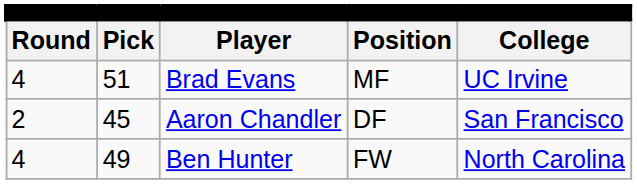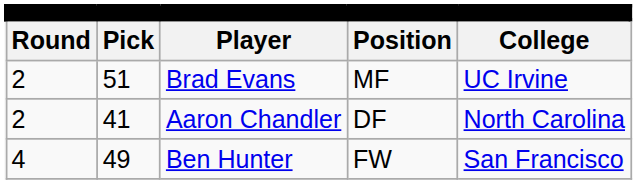 <table class="wikitable sortable" style="text-align:center; font-size:90%; text-align:left;">
 <tr style="border-spacing: 2px; border: 2px solid black;">
 <td colspan="7" bgcolor="#000000" color="#000000" border="#FED000" align="center"><strong></strong></td>
 </tr>
 <tr>
 <th><strong>Round</strong></th>
 <th><strong>Pick</strong></th>
 <th><strong>Player</strong></th>
 <th><strong>Position</strong></th>
 <th><strong>College</strong></th>
 </tr>
 <tr>
-<td>4</td>
+<td>2</td>
 <td>51</td>
 <td> <a href='#'>Brad Evans</a></td>
 <td>MF</td>
 <td><a href='#'>UC Irvine</a></td>
 </tr>
 <tr>
 <td>2</td>
-<td>45</td>
+<td>41</td>
 <td> <a href='#'>Aaron Chandler</a></td>
 <td>DF</td>
-<td><a href='#'>San Francisco</a></td>
+<td><a href='#'>North Carolina</a></td>
 </tr>
 <tr>
 <td>4</td>
 <td>49</td>
 <td> <a href='#'>Ben Hunter</a></td>
 <td>FW</td>
-<td><a href='#'>North Carolina</a></td>
+<td><a href='#'>San Francisco</a></td>
 </tr>
 </table>
